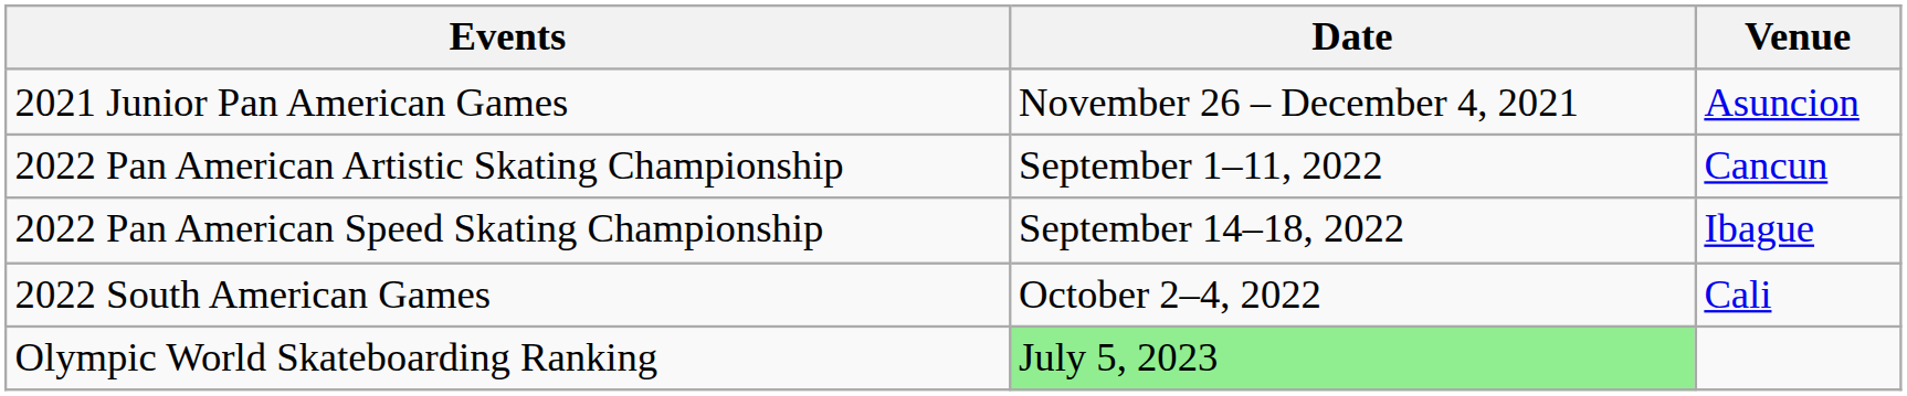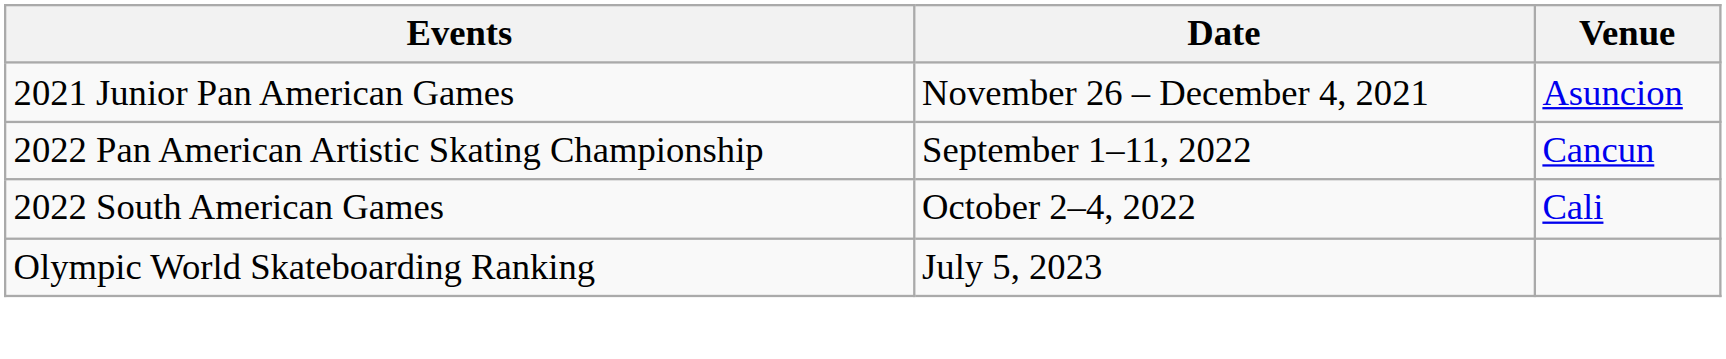 <table class="wikitable" width=750>
 <tr>
 <th>Events</th>
 <th>Date</th>
 <th>Venue</th>
 </tr>
 <tr>
 <td>2021 Junior Pan American Games</td>
 <td>November  26 – December 4, 2021</td>
 <td> <a href='#'>Asuncion</a></td>
 </tr>
 <tr>
 <td>2022 Pan American Artistic Skating Championship</td>
 <td>September  1–11, 2022</td>
 <td> <a href='#'>Cancun</a></td>
 </tr>
 <tr>
-<td>2022 Pan American Speed Skating Championship</td>
-<td>September 14–18, 2022</td>
-<td> <a href='#'>Ibague</a></td>
-</tr>
-<tr>
 <td>2022 South American Games</td>
 <td>October  2–4, 2022</td>
 <td> <a href='#'>Cali</a></td>
 </tr>
 <tr>
 <td>Olympic World Skateboarding Ranking</td>
-<td style="background: lightgreen;">July 5, 2023</td>
+<td>July 5, 2023</td>
 <td></td>
 </tr>
 </table>
